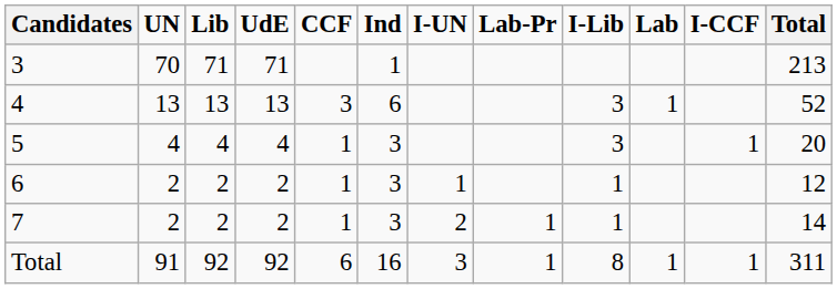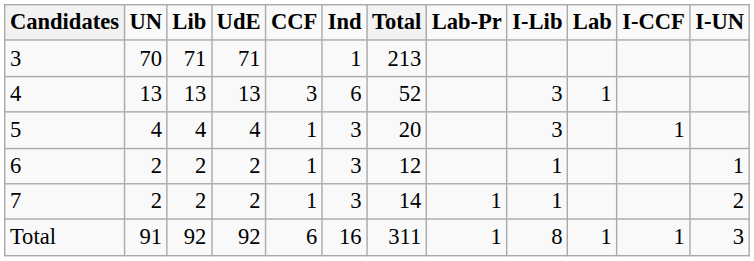 <table class="wikitable" style="text-align:right;">
 <tr>
 <th>Candidates</th>
 <td><strong>UN</strong></td>
 <td><strong>Lib</strong></td>
 <td><strong>UdE</strong></td>
 <td><strong>CCF</strong></td>
 <td><strong>Ind</strong></td>
-<td><strong>I-UN</strong></td>
+<th>Total</th>
 <td><strong>Lab-Pr</strong></td>
 <td><strong>I-Lib</strong></td>
 <td><strong>Lab</strong></td>
 <td><strong>I-CCF</strong></td>
-<th>Total</th>
+<td><strong>I-UN</strong></td>
 </tr>
 <tr>
 <td style="text-align:left;">3</td>
 <td>70</td>
 <td>71</td>
 <td>71</td>
 <td></td>
 <td>1</td>
+<td>213</td>
 <td></td>
 <td></td>
 <td></td>
 <td></td>
 <td></td>
-<td>213</td>
 </tr>
 <tr>
 <td style="text-align:left;">4</td>
 <td>13</td>
 <td>13</td>
 <td>13</td>
 <td>3</td>
 <td>6</td>
-<td></td>
+<td>52</td>
 <td></td>
 <td>3</td>
 <td>1</td>
 <td></td>
-<td>52</td>
+<td></td>
 </tr>
 <tr>
 <td style="text-align:left;">5</td>
 <td>4</td>
 <td>4</td>
 <td>4</td>
 <td>1</td>
 <td>3</td>
-<td></td>
+<td>20</td>
 <td></td>
 <td>3</td>
 <td></td>
 <td>1</td>
-<td>20</td>
+<td></td>
 </tr>
 <tr>
 <td style="text-align:left;">6</td>
 <td>2</td>
 <td>2</td>
 <td>2</td>
 <td>1</td>
 <td>3</td>
-<td>1</td>
+<td>12</td>
 <td></td>
 <td>1</td>
 <td></td>
 <td></td>
-<td>12</td>
+<td>1</td>
 </tr>
 <tr>
 <td style="text-align:left;">7</td>
 <td>2</td>
 <td>2</td>
 <td>2</td>
 <td>1</td>
 <td>3</td>
-<td>2</td>
+<td>14</td>
 <td>1</td>
 <td>1</td>
 <td></td>
 <td></td>
-<td>14</td>
+<td>2</td>
 </tr>
 <tr>
 <td style="text-align:left;">Total</td>
 <td>91</td>
 <td>92</td>
 <td>92</td>
 <td>6</td>
 <td>16</td>
-<td>3</td>
+<td>311</td>
 <td>1</td>
 <td>8</td>
 <td>1</td>
 <td>1</td>
-<td>311</td>
+<td>3</td>
 </tr>
 </table>
